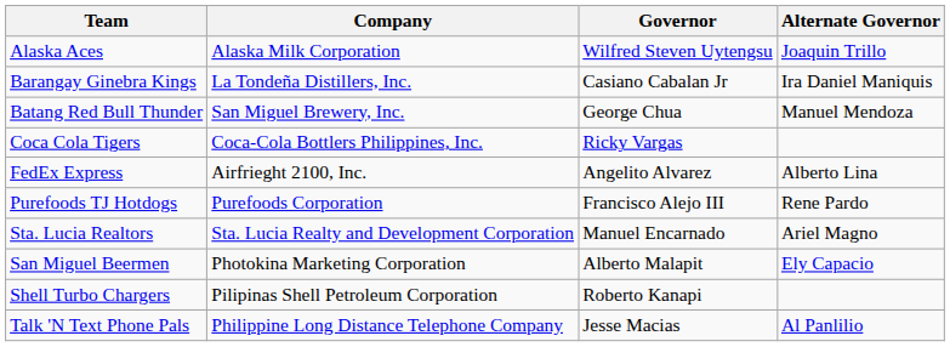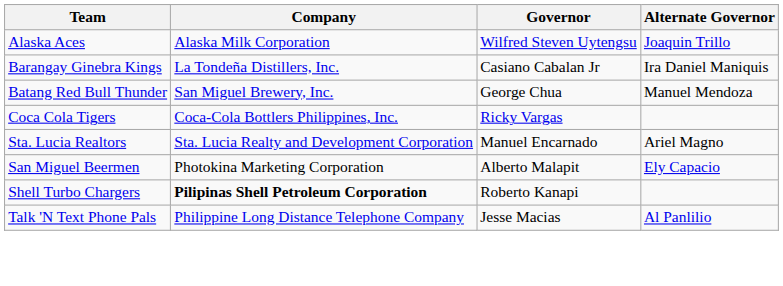 <table class="wikitable sortable" style="font-size:92%">
 <tr>
 <th>Team</th>
 <th>Company</th>
 <th>Governor</th>
 <th>Alternate Governor</th>
 </tr>
 <tr>
 <td><a href='#'>Alaska Aces</a></td>
 <td><a href='#'>Alaska Milk Corporation</a></td>
 <td><a href='#'>Wilfred Steven Uytengsu</a></td>
 <td><a href='#'>Joaquin Trillo</a></td>
 </tr>
 <tr>
 <td><a href='#'>Barangay Ginebra Kings</a></td>
 <td><a href='#'>La Tondeña Distillers, Inc.</a></td>
 <td>Casiano Cabalan Jr</td>
 <td>Ira Daniel Maniquis</td>
 </tr>
 <tr>
 <td><a href='#'>Batang Red Bull Thunder</a></td>
 <td><a href='#'>San Miguel Brewery, Inc.</a></td>
 <td>George Chua</td>
 <td>Manuel Mendoza</td>
 </tr>
 <tr>
 <td><a href='#'>Coca Cola Tigers</a></td>
 <td><a href='#'>Coca-Cola Bottlers Philippines, Inc.</a></td>
 <td><a href='#'>Ricky Vargas</a></td>
 <td></td>
 </tr>
 <tr>
-<td><a href='#'>FedEx Express</a></td>
-<td>Airfrieght 2100, Inc.</td>
-<td>Angelito Alvarez</td>
-<td>Alberto Lina</td>
-</tr>
-<tr>
-<td><a href='#'>Purefoods TJ Hotdogs</a></td>
-<td><a href='#'>Purefoods Corporation</a></td>
-<td>Francisco Alejo III</td>
-<td>Rene Pardo</td>
-</tr>
-<tr>
 <td><a href='#'>Sta. Lucia Realtors</a></td>
 <td><a href='#'>Sta. Lucia Realty and Development Corporation</a></td>
 <td>Manuel Encarnado</td>
 <td>Ariel Magno</td>
 </tr>
 <tr>
 <td><a href='#'>San Miguel Beermen</a></td>
 <td>Photokina Marketing Corporation</td>
 <td>Alberto Malapit</td>
 <td><a href='#'>Ely Capacio</a></td>
 </tr>
 <tr>
 <td><a href='#'>Shell Turbo Chargers</a></td>
-<td>Pilipinas Shell Petroleum Corporation</td>
+<td><strong>Pilipinas Shell Petroleum Corporation</strong></td>
 <td>Roberto Kanapi</td>
 <td></td>
 </tr>
 <tr>
 <td><a href='#'>Talk 'N Text Phone Pals</a></td>
 <td><a href='#'>Philippine Long Distance Telephone Company</a></td>
 <td>Jesse Macias</td>
 <td><a href='#'>Al Panlilio</a></td>
 </tr>
 </table>
